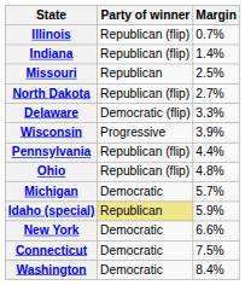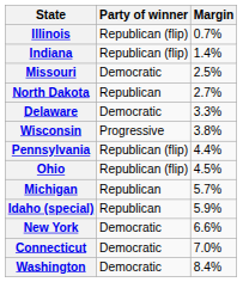 <table class="wikitable sortable">
 <tr>
 <th>State</th>
 <th>Party of winner</th>
 <th>Margin</th>
 </tr>
 <tr>
 <th><a href='#'>Illinois</a></th>
 <td data-sort-value=-0.5 >Republican (flip)</td>
 <td>0.7%</td>
 </tr>
 <tr>
 <th><a href='#'>Indiana</a></th>
 <td data-sort-value=-0.5 >Republican (flip)</td>
 <td>1.4%</td>
 </tr>
 <tr>
 <th><a href='#'>Missouri</a></th>
-<td data-sort-value=-0.5 >Republican</td>
+<td data-sort-value=-0.5 >Democratic</td>
 <td>2.5%</td>
 </tr>
 <tr>
 <th><a href='#'>North Dakota</a></th>
-<td data-sort-value=-0.5 >Republican (flip)</td>
+<td data-sort-value=-0.5 >Republican</td>
 <td>2.7%</td>
 </tr>
 <tr>
 <th><a href='#'>Delaware</a></th>
-<td data-sort-value=-0.5 >Democratic (flip)</td>
+<td data-sort-value=-0.5 >Democratic</td>
 <td>3.3%</td>
 </tr>
 <tr>
 <th><a href='#'>Wisconsin</a></th>
 <td data-sort-value=-0.5 >Progressive</td>
-<td>3.9%</td>
+<td>3.8%</td>
 </tr>
 <tr>
 <th><a href='#'>Pennsylvania</a></th>
 <td data-sort-value=-0.5 >Republican (flip)</td>
 <td>4.4%</td>
 </tr>
 <tr>
 <th><a href='#'>Ohio</a></th>
 <td data-sort-value=-0.5 >Republican (flip)</td>
-<td>4.8%</td>
+<td>4.5%</td>
 </tr>
 <tr>
 <th><a href='#'>Michigan</a></th>
-<td data-sort-value=-0.5 >Democratic</td>
+<td data-sort-value=-0.5 >Republican</td>
 <td>5.7%</td>
 </tr>
 <tr>
 <th><a href='#'>Idaho (special)</a></th>
-<td data-sort-value=-0.5  style="background: khaki;">Republican</td>
+<td data-sort-value=-0.5 >Republican</td>
 <td>5.9%</td>
 </tr>
 <tr>
 <th><a href='#'>New York</a></th>
 <td data-sort-value=-0.5 >Democratic</td>
 <td>6.6%</td>
 </tr>
 <tr>
 <th><a href='#'>Connecticut</a></th>
 <td data-sort-value=-0.5 >Democratic</td>
-<td>7.5%</td>
+<td>7.0%</td>
 </tr>
 <tr>
 <th><a href='#'>Washington</a></th>
 <td data-sort-value=-0.5 >Democratic</td>
 <td>8.4%</td>
 </tr>
 </table>
